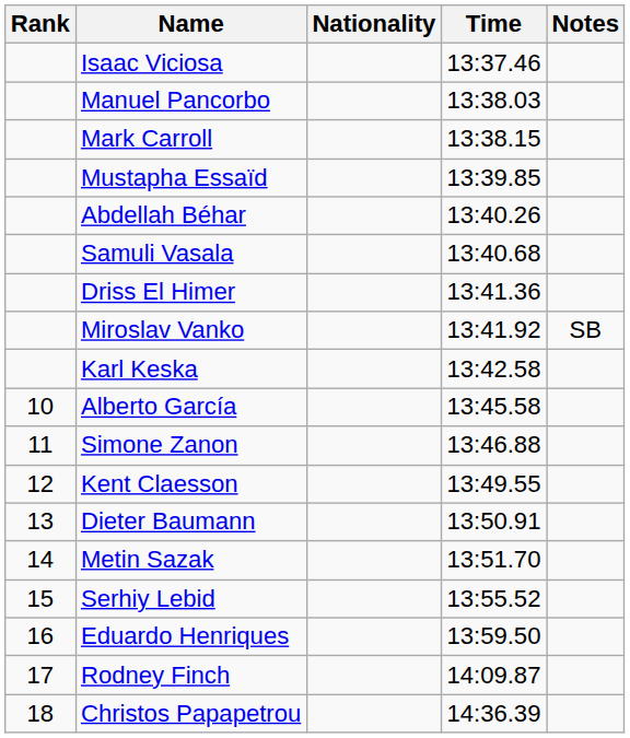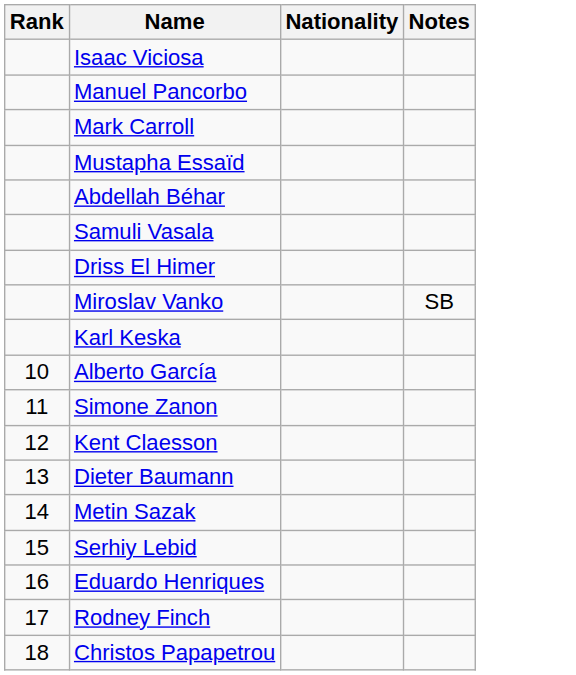 <table class="wikitable sortable" style="text-align:center">
 <tr>
 <th>Rank</th>
 <th>Name</th>
 <th>Nationality</th>
-<th>Time</th>
 <th>Notes</th>
 </tr>
 <tr>
 <td></td>
 <td align=left><a href='#'>Isaac Viciosa</a></td>
 <td align=left></td>
-<td>13:37.46</td>
 <td></td>
 </tr>
 <tr>
 <td></td>
 <td align=left><a href='#'>Manuel Pancorbo</a></td>
 <td align=left></td>
-<td>13:38.03</td>
 <td></td>
 </tr>
 <tr>
 <td></td>
 <td align=left><a href='#'>Mark Carroll</a></td>
 <td align=left></td>
-<td>13:38.15</td>
 <td></td>
 </tr>
 <tr>
 <td></td>
 <td align=left><a href='#'>Mustapha Essaïd</a></td>
 <td align=left></td>
-<td>13:39.85</td>
 <td></td>
 </tr>
 <tr>
 <td></td>
 <td align=left><a href='#'>Abdellah Béhar</a></td>
 <td align=left></td>
-<td>13:40.26</td>
 <td></td>
 </tr>
 <tr>
 <td></td>
 <td align=left><a href='#'>Samuli Vasala</a></td>
 <td align=left></td>
-<td>13:40.68</td>
 <td></td>
 </tr>
 <tr>
 <td></td>
 <td align=left><a href='#'>Driss El Himer</a></td>
 <td align=left></td>
-<td>13:41.36</td>
 <td></td>
 </tr>
 <tr>
 <td></td>
 <td align=left><a href='#'>Miroslav Vanko</a></td>
 <td align=left></td>
-<td>13:41.92</td>
 <td>SB</td>
 </tr>
 <tr>
 <td></td>
 <td align=left><a href='#'>Karl Keska</a></td>
 <td align=left></td>
-<td>13:42.58</td>
 <td></td>
 </tr>
 <tr>
 <td>10</td>
 <td align=left><a href='#'>Alberto García</a></td>
 <td align=left></td>
-<td>13:45.58</td>
 <td></td>
 </tr>
 <tr>
 <td>11</td>
 <td align=left><a href='#'>Simone Zanon</a></td>
 <td align=left></td>
-<td>13:46.88</td>
 <td></td>
 </tr>
 <tr>
 <td>12</td>
 <td align=left><a href='#'>Kent Claesson</a></td>
 <td align=left></td>
-<td>13:49.55</td>
 <td></td>
 </tr>
 <tr>
 <td>13</td>
 <td align=left><a href='#'>Dieter Baumann</a></td>
 <td align=left></td>
-<td>13:50.91</td>
 <td></td>
 </tr>
 <tr>
 <td>14</td>
 <td align=left><a href='#'>Metin Sazak</a></td>
 <td align=left></td>
-<td>13:51.70</td>
 <td></td>
 </tr>
 <tr>
 <td>15</td>
 <td align=left><a href='#'>Serhiy Lebid</a></td>
 <td align=left></td>
-<td>13:55.52</td>
 <td></td>
 </tr>
 <tr>
 <td>16</td>
 <td align=left><a href='#'>Eduardo Henriques</a></td>
 <td align=left></td>
-<td>13:59.50</td>
 <td></td>
 </tr>
 <tr>
 <td>17</td>
 <td align=left><a href='#'>Rodney Finch</a></td>
 <td align=left></td>
-<td>14:09.87</td>
 <td></td>
 </tr>
 <tr>
 <td>18</td>
 <td align=left><a href='#'>Christos Papapetrou</a></td>
 <td align=left></td>
-<td>14:36.39</td>
 <td></td>
 </tr>
 </table>
